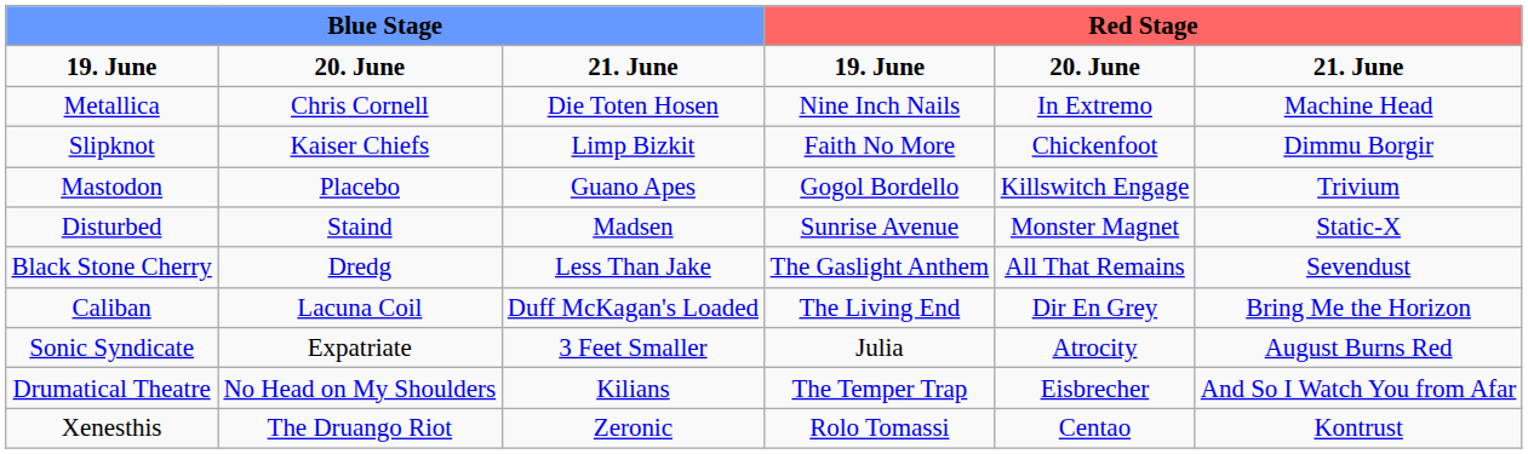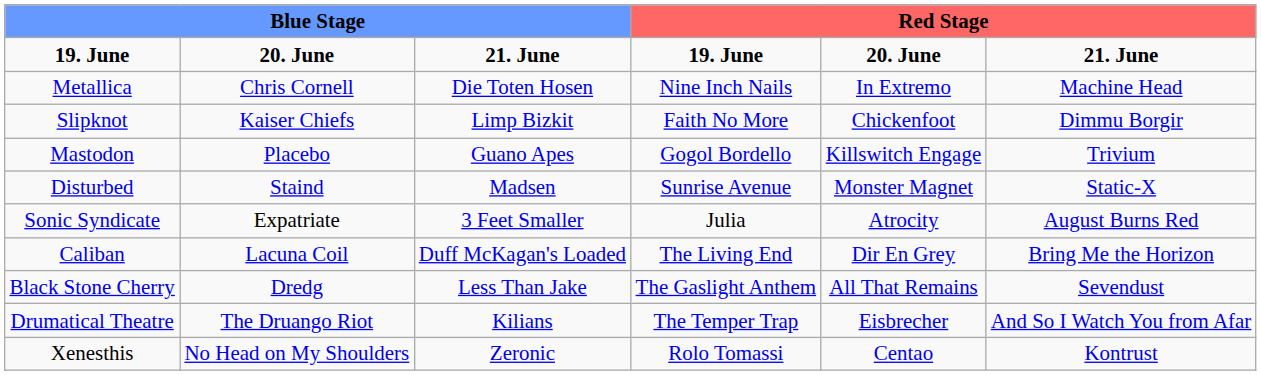 <table class="wikitable" style="text-align:center">
 <tr>
 <td colspan="3" style="background-color:#6699FF"><strong>Blue Stage</strong></td>
 <td colspan="3" style="background-color:#FF6666"><strong>Red Stage</strong></td>
 </tr>
 <tr>
 <td><strong>19. June</strong></td>
 <td><strong>20. June</strong></td>
 <td><strong>21. June</strong></td>
 <td><strong>19. June</strong></td>
 <td><strong>20. June</strong></td>
 <td><strong>21. June</strong></td>
 </tr>
 <tr>
 <td><a href='#'>Metallica</a></td>
 <td><a href='#'>Chris Cornell</a></td>
 <td><a href='#'>Die Toten Hosen</a></td>
 <td><a href='#'>Nine Inch Nails</a></td>
 <td><a href='#'>In Extremo</a></td>
 <td><a href='#'>Machine Head</a></td>
 </tr>
 <tr>
 <td><a href='#'>Slipknot</a></td>
 <td><a href='#'>Kaiser Chiefs</a></td>
 <td><a href='#'>Limp Bizkit</a></td>
 <td><a href='#'>Faith No More</a></td>
 <td><a href='#'>Chickenfoot</a></td>
 <td><a href='#'>Dimmu Borgir</a></td>
 </tr>
 <tr>
 <td><a href='#'>Mastodon</a></td>
 <td><a href='#'>Placebo</a></td>
 <td><a href='#'>Guano Apes</a></td>
 <td><a href='#'>Gogol Bordello</a></td>
 <td><a href='#'>Killswitch Engage</a></td>
 <td><a href='#'>Trivium</a></td>
 </tr>
 <tr>
 <td><a href='#'>Disturbed</a></td>
 <td><a href='#'>Staind</a></td>
 <td><a href='#'>Madsen</a></td>
 <td><a href='#'>Sunrise Avenue</a></td>
 <td><a href='#'>Monster Magnet</a></td>
 <td><a href='#'>Static-X</a></td>
 </tr>
 <tr>
-<td><a href='#'>Black Stone Cherry</a></td>
-<td><a href='#'>Dredg</a></td>
-<td><a href='#'>Less Than Jake</a></td>
-<td><a href='#'>The Gaslight Anthem</a></td>
-<td><a href='#'>All That Remains</a></td>
-<td><a href='#'>Sevendust</a></td>
+<td><a href='#'>Sonic Syndicate</a></td>
+<td>Expatriate</td>
+<td><a href='#'>3 Feet Smaller</a></td>
+<td>Julia</td>
+<td><a href='#'>Atrocity</a></td>
+<td><a href='#'>August Burns Red</a></td>
 </tr>
 <tr>
 <td><a href='#'>Caliban</a></td>
 <td><a href='#'>Lacuna Coil</a></td>
 <td><a href='#'>Duff McKagan's Loaded</a></td>
 <td><a href='#'>The Living End</a></td>
 <td><a href='#'>Dir En Grey</a></td>
 <td><a href='#'>Bring Me the Horizon</a></td>
 </tr>
 <tr>
-<td><a href='#'>Sonic Syndicate</a></td>
-<td>Expatriate</td>
-<td><a href='#'>3 Feet Smaller</a></td>
-<td>Julia</td>
-<td><a href='#'>Atrocity</a></td>
-<td><a href='#'>August Burns Red</a></td>
+<td><a href='#'>Black Stone Cherry</a></td>
+<td><a href='#'>Dredg</a></td>
+<td><a href='#'>Less Than Jake</a></td>
+<td><a href='#'>The Gaslight Anthem</a></td>
+<td><a href='#'>All That Remains</a></td>
+<td><a href='#'>Sevendust</a></td>
 </tr>
 <tr>
 <td><a href='#'>Drumatical Theatre</a></td>
-<td><a href='#'>No Head on My Shoulders</a></td>
+<td><a href='#'>The Druango Riot</a></td>
 <td><a href='#'>Kilians</a></td>
 <td><a href='#'>The Temper Trap</a></td>
 <td><a href='#'>Eisbrecher</a></td>
 <td><a href='#'>And So I Watch You from Afar</a></td>
 </tr>
 <tr>
 <td>Xenesthis</td>
-<td><a href='#'>The Druango Riot</a></td>
+<td><a href='#'>No Head on My Shoulders</a></td>
 <td><a href='#'>Zeronic</a></td>
 <td><a href='#'>Rolo Tomassi</a></td>
 <td><a href='#'>Centao</a></td>
 <td><a href='#'>Kontrust</a></td>
 </tr>
 </table>
